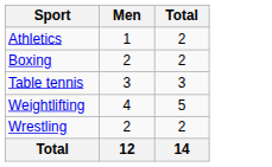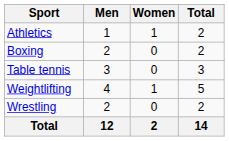 <table class="wikitable sortable" style="text-align:center;">
 <tr>
 <th width=100>Sport</th>
 <th width=55>Men</th>
+<th width=55>Women</th>
 <th width=55>Total</th>
 </tr>
 <tr>
 <td align=left><a href='#'>Athletics</a></td>
+<td>1</td>
 <td>1</td>
 <td>2</td>
 </tr>
 <tr>
 <td align=left><a href='#'>Boxing</a></td>
 <td>2</td>
+<td>0</td>
 <td>2</td>
 </tr>
 <tr>
 <td align=left><a href='#'>Table tennis</a></td>
 <td>3</td>
+<td>0</td>
 <td>3</td>
 </tr>
 <tr>
 <td align=left><a href='#'>Weightlifting</a></td>
 <td>4</td>
+<td>1</td>
 <td>5</td>
 </tr>
 <tr>
 <td align=left><a href='#'>Wrestling</a></td>
 <td>2</td>
+<td>0</td>
 <td>2</td>
 </tr>
 <tr>
 <th>Total</th>
 <th>12</th>
+<th>2</th>
 <th>14</th>
 </tr>
 </table>
